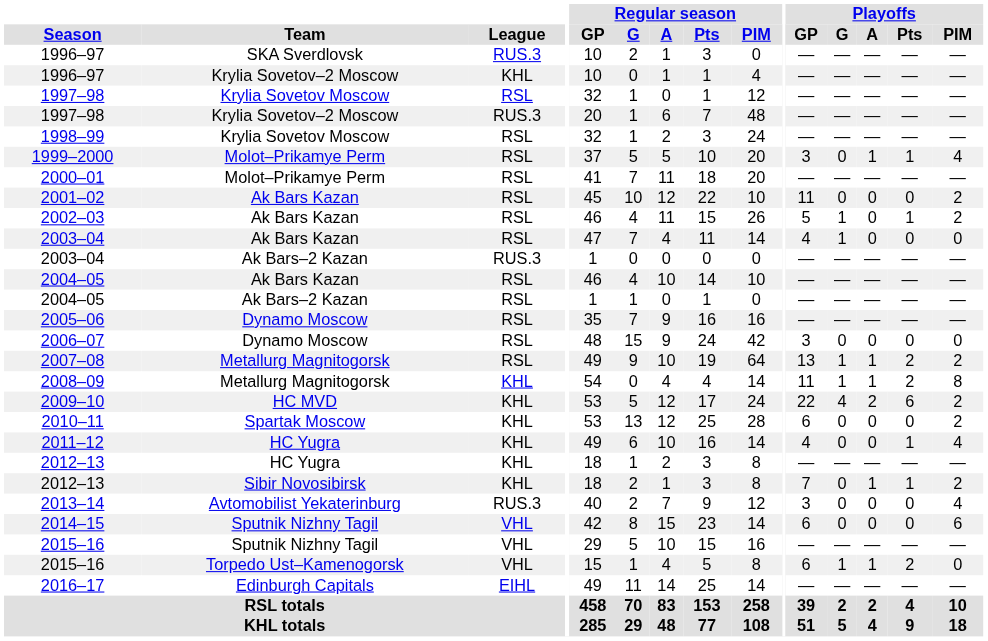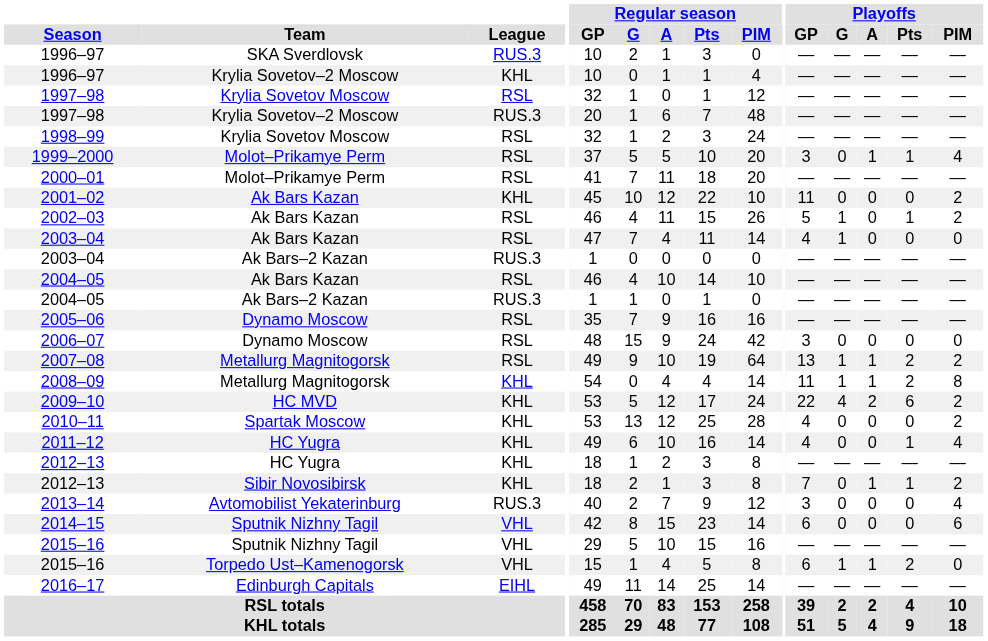 <table border="0" cellpadding="1" cellspacing="0" style="text-align:center; width:60em">
 <tr bgcolor="#e0e0e0">
 <th colspan="3" bgcolor="#ffffff"></th>
 <th rowspan="99" bgcolor="#ffffff"></th>
 <th colspan="5"><a href='#'>Regular season</a></th>
 <th rowspan="99" bgcolor="#ffffff"></th>
 <th colspan="5"><a href='#'>Playoffs</a></th>
 </tr>
 <tr bgcolor="#e0e0e0">
 <th><a href='#'>Season</a></th>
 <th>Team</th>
 <th>League</th>
 <th>GP</th>
 <th><a href='#'>G</a></th>
 <th><a href='#'>A</a></th>
 <th><a href='#'>Pts</a></th>
 <th><a href='#'>PIM</a></th>
 <th>GP</th>
 <th>G</th>
 <th>A</th>
 <th>Pts</th>
 <th>PIM</th>
 </tr>
 <tr>
 <td>1996–97</td>
 <td>SKA Sverdlovsk</td>
 <td><a href='#'>RUS.3</a></td>
 <td>10</td>
 <td>2</td>
 <td>1</td>
 <td>3</td>
 <td>0</td>
 <td>—</td>
 <td>—</td>
 <td>—</td>
 <td>—</td>
 <td>—</td>
 </tr>
 <tr bgcolor="#f0f0f0">
 <td>1996–97</td>
 <td>Krylia Sovetov–2 Moscow</td>
 <td>KHL</td>
 <td>10</td>
 <td>0</td>
 <td>1</td>
 <td>1</td>
 <td>4</td>
 <td>—</td>
 <td>—</td>
 <td>—</td>
 <td>—</td>
 <td>—</td>
 </tr>
 <tr>
 <td><a href='#'>1997–98</a></td>
 <td><a href='#'>Krylia Sovetov Moscow</a></td>
 <td><a href='#'>RSL</a></td>
 <td>32</td>
 <td>1</td>
 <td>0</td>
 <td>1</td>
 <td>12</td>
 <td>—</td>
 <td>—</td>
 <td>—</td>
 <td>—</td>
 <td>—</td>
 </tr>
 <tr bgcolor="#f0f0f0">
 <td>1997–98</td>
 <td>Krylia Sovetov–2 Moscow</td>
 <td>RUS.3</td>
 <td>20</td>
 <td>1</td>
 <td>6</td>
 <td>7</td>
 <td>48</td>
 <td>—</td>
 <td>—</td>
 <td>—</td>
 <td>—</td>
 <td>—</td>
 </tr>
 <tr>
 <td><a href='#'>1998–99</a></td>
 <td>Krylia Sovetov Moscow</td>
 <td>RSL</td>
 <td>32</td>
 <td>1</td>
 <td>2</td>
 <td>3</td>
 <td>24</td>
 <td>—</td>
 <td>—</td>
 <td>—</td>
 <td>—</td>
 <td>—</td>
 </tr>
 <tr bgcolor="#f0f0f0">
 <td><a href='#'>1999–2000</a></td>
 <td><a href='#'>Molot–Prikamye Perm</a></td>
 <td>RSL</td>
 <td>37</td>
 <td>5</td>
 <td>5</td>
 <td>10</td>
 <td>20</td>
 <td>3</td>
 <td>0</td>
 <td>1</td>
 <td>1</td>
 <td>4</td>
 </tr>
 <tr>
 <td><a href='#'>2000–01</a></td>
 <td>Molot–Prikamye Perm</td>
 <td>RSL</td>
 <td>41</td>
 <td>7</td>
 <td>11</td>
 <td>18</td>
 <td>20</td>
 <td>—</td>
 <td>—</td>
 <td>—</td>
 <td>—</td>
 <td>—</td>
 </tr>
 <tr bgcolor="#f0f0f0">
 <td><a href='#'>2001–02</a></td>
 <td><a href='#'>Ak Bars Kazan</a></td>
-<td>RSL</td>
+<td>KHL</td>
 <td>45</td>
 <td>10</td>
 <td>12</td>
 <td>22</td>
 <td>10</td>
 <td>11</td>
 <td>0</td>
 <td>0</td>
 <td>0</td>
 <td>2</td>
 </tr>
 <tr>
 <td><a href='#'>2002–03</a></td>
 <td>Ak Bars Kazan</td>
 <td>RSL</td>
 <td>46</td>
 <td>4</td>
 <td>11</td>
 <td>15</td>
 <td>26</td>
 <td>5</td>
 <td>1</td>
 <td>0</td>
 <td>1</td>
 <td>2</td>
 </tr>
 <tr bgcolor="#f0f0f0">
 <td><a href='#'>2003–04</a></td>
 <td>Ak Bars Kazan</td>
 <td>RSL</td>
 <td>47</td>
 <td>7</td>
 <td>4</td>
 <td>11</td>
 <td>14</td>
 <td>4</td>
 <td>1</td>
 <td>0</td>
 <td>0</td>
 <td>0</td>
 </tr>
 <tr>
 <td>2003–04</td>
 <td>Ak Bars–2 Kazan</td>
 <td>RUS.3</td>
 <td>1</td>
 <td>0</td>
 <td>0</td>
 <td>0</td>
 <td>0</td>
 <td>—</td>
 <td>—</td>
 <td>—</td>
 <td>—</td>
 <td>—</td>
 </tr>
 <tr bgcolor="#f0f0f0">
 <td><a href='#'>2004–05</a></td>
 <td>Ak Bars Kazan</td>
 <td>RSL</td>
 <td>46</td>
 <td>4</td>
 <td>10</td>
 <td>14</td>
 <td>10</td>
 <td>—</td>
 <td>—</td>
 <td>—</td>
 <td>—</td>
 <td>—</td>
 </tr>
 <tr>
 <td>2004–05</td>
 <td>Ak Bars–2 Kazan</td>
-<td>RSL</td>
+<td>RUS.3</td>
 <td>1</td>
 <td>1</td>
 <td>0</td>
 <td>1</td>
 <td>0</td>
 <td>—</td>
 <td>—</td>
 <td>—</td>
 <td>—</td>
 <td>—</td>
 </tr>
 <tr bgcolor="#f0f0f0">
 <td><a href='#'>2005–06</a></td>
 <td><a href='#'>Dynamo Moscow</a></td>
 <td>RSL</td>
 <td>35</td>
 <td>7</td>
 <td>9</td>
 <td>16</td>
 <td>16</td>
 <td>—</td>
 <td>—</td>
 <td>—</td>
 <td>—</td>
 <td>—</td>
 </tr>
 <tr>
 <td><a href='#'>2006–07</a></td>
 <td>Dynamo Moscow</td>
 <td>RSL</td>
 <td>48</td>
 <td>15</td>
 <td>9</td>
 <td>24</td>
 <td>42</td>
 <td>3</td>
 <td>0</td>
 <td>0</td>
 <td>0</td>
 <td>0</td>
 </tr>
 <tr bgcolor="#f0f0f0">
 <td><a href='#'>2007–08</a></td>
 <td><a href='#'>Metallurg Magnitogorsk</a></td>
 <td>RSL</td>
 <td>49</td>
 <td>9</td>
 <td>10</td>
 <td>19</td>
 <td>64</td>
 <td>13</td>
 <td>1</td>
 <td>1</td>
 <td>2</td>
 <td>2</td>
 </tr>
 <tr>
 <td><a href='#'>2008–09</a></td>
 <td>Metallurg Magnitogorsk</td>
 <td><a href='#'>KHL</a></td>
 <td>54</td>
 <td>0</td>
 <td>4</td>
 <td>4</td>
 <td>14</td>
 <td>11</td>
 <td>1</td>
 <td>1</td>
 <td>2</td>
 <td>8</td>
 </tr>
 <tr bgcolor="#f0f0f0">
 <td><a href='#'>2009–10</a></td>
 <td><a href='#'>HC MVD</a></td>
 <td>KHL</td>
 <td>53</td>
 <td>5</td>
 <td>12</td>
 <td>17</td>
 <td>24</td>
 <td>22</td>
 <td>4</td>
 <td>2</td>
 <td>6</td>
 <td>2</td>
 </tr>
 <tr>
 <td><a href='#'>2010–11</a></td>
 <td><a href='#'>Spartak Moscow</a></td>
 <td>KHL</td>
 <td>53</td>
 <td>13</td>
 <td>12</td>
 <td>25</td>
 <td>28</td>
-<td>6</td>
+<td>4</td>
 <td>0</td>
 <td>0</td>
 <td>0</td>
 <td>2</td>
 </tr>
 <tr bgcolor="#f0f0f0">
 <td><a href='#'>2011–12</a></td>
 <td><a href='#'>HC Yugra</a></td>
 <td>KHL</td>
 <td>49</td>
 <td>6</td>
 <td>10</td>
 <td>16</td>
 <td>14</td>
 <td>4</td>
 <td>0</td>
 <td>0</td>
 <td>1</td>
 <td>4</td>
 </tr>
 <tr>
 <td><a href='#'>2012–13</a></td>
 <td>HC Yugra</td>
 <td>KHL</td>
 <td>18</td>
 <td>1</td>
 <td>2</td>
 <td>3</td>
 <td>8</td>
 <td>—</td>
 <td>—</td>
 <td>—</td>
 <td>—</td>
 <td>—</td>
 </tr>
 <tr bgcolor="#f0f0f0">
 <td>2012–13</td>
 <td><a href='#'>Sibir Novosibirsk</a></td>
 <td>KHL</td>
 <td>18</td>
 <td>2</td>
 <td>1</td>
 <td>3</td>
 <td>8</td>
 <td>7</td>
 <td>0</td>
 <td>1</td>
 <td>1</td>
 <td>2</td>
 </tr>
 <tr>
 <td><a href='#'>2013–14</a></td>
 <td><a href='#'>Avtomobilist Yekaterinburg</a></td>
 <td>RUS.3</td>
 <td>40</td>
 <td>2</td>
 <td>7</td>
 <td>9</td>
 <td>12</td>
 <td>3</td>
 <td>0</td>
 <td>0</td>
 <td>0</td>
 <td>4</td>
 </tr>
 <tr bgcolor="#f0f0f0">
 <td><a href='#'>2014–15</a></td>
 <td><a href='#'>Sputnik Nizhny Tagil</a></td>
 <td><a href='#'>VHL</a></td>
 <td>42</td>
 <td>8</td>
 <td>15</td>
 <td>23</td>
 <td>14</td>
 <td>6</td>
 <td>0</td>
 <td>0</td>
 <td>0</td>
 <td>6</td>
 </tr>
 <tr>
 <td><a href='#'>2015–16</a></td>
 <td>Sputnik Nizhny Tagil</td>
 <td>VHL</td>
 <td>29</td>
 <td>5</td>
 <td>10</td>
 <td>15</td>
 <td>16</td>
 <td>—</td>
 <td>—</td>
 <td>—</td>
 <td>—</td>
 <td>—</td>
 </tr>
 <tr bgcolor="#f0f0f0">
 <td>2015–16</td>
 <td><a href='#'>Torpedo Ust–Kamenogorsk</a></td>
 <td>VHL</td>
 <td>15</td>
 <td>1</td>
 <td>4</td>
 <td>5</td>
 <td>8</td>
 <td>6</td>
 <td>1</td>
 <td>1</td>
 <td>2</td>
 <td>0</td>
 </tr>
 <tr>
 <td><a href='#'>2016–17</a></td>
 <td><a href='#'>Edinburgh Capitals</a></td>
 <td><a href='#'>EIHL</a></td>
 <td>49</td>
 <td>11</td>
 <td>14</td>
 <td>25</td>
 <td>14</td>
 <td>—</td>
 <td>—</td>
 <td>—</td>
 <td>—</td>
 <td>—</td>
 </tr>
 <tr bgcolor="#e0e0e0">
 <th colspan="3">RSL totals</th>
 <th>458</th>
 <th>70</th>
 <th>83</th>
 <th>153</th>
 <th>258</th>
 <th>39</th>
 <th>2</th>
 <th>2</th>
 <th>4</th>
 <th>10</th>
 </tr>
 <tr bgcolor="#e0e0e0">
 <th colspan="3">KHL totals</th>
 <th>285</th>
 <th>29</th>
 <th>48</th>
 <th>77</th>
 <th>108</th>
 <th>51</th>
 <th>5</th>
 <th>4</th>
 <th>9</th>
 <th>18</th>
 </tr>
 </table>
